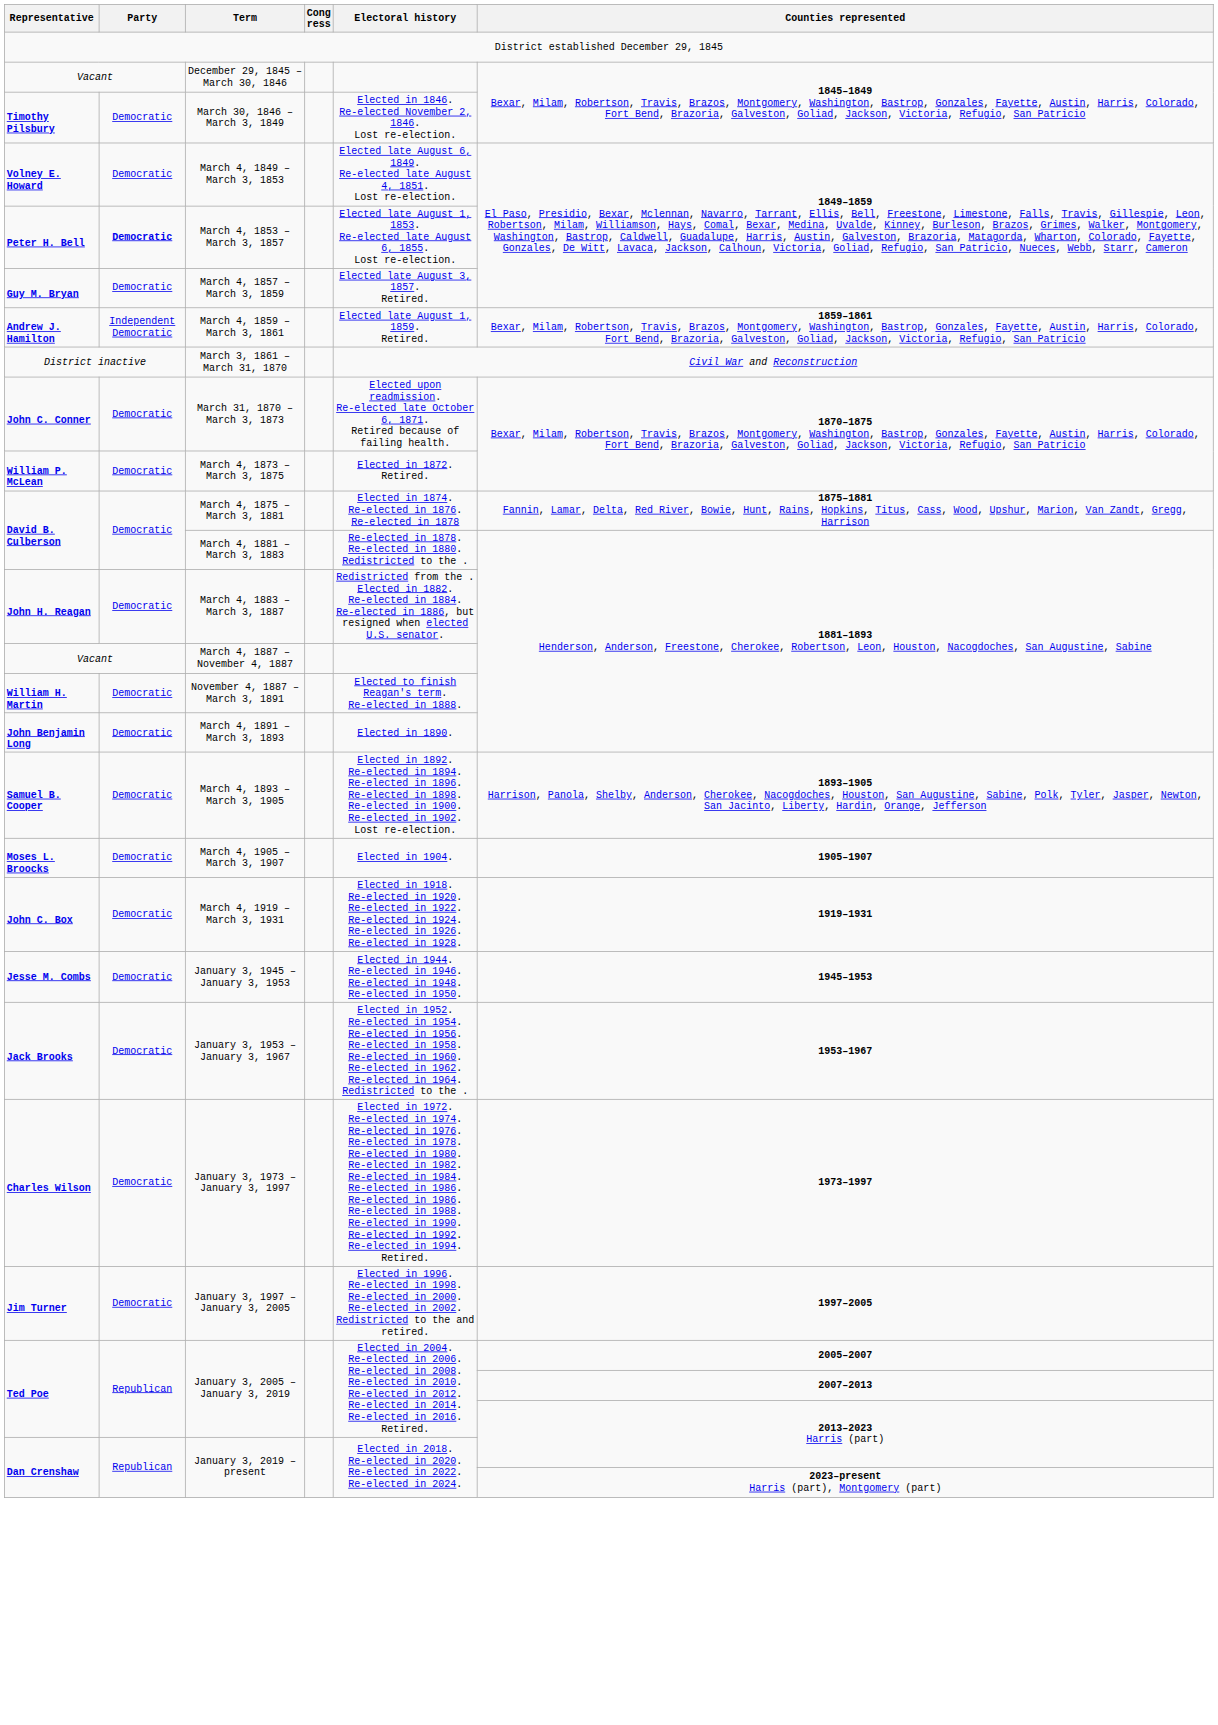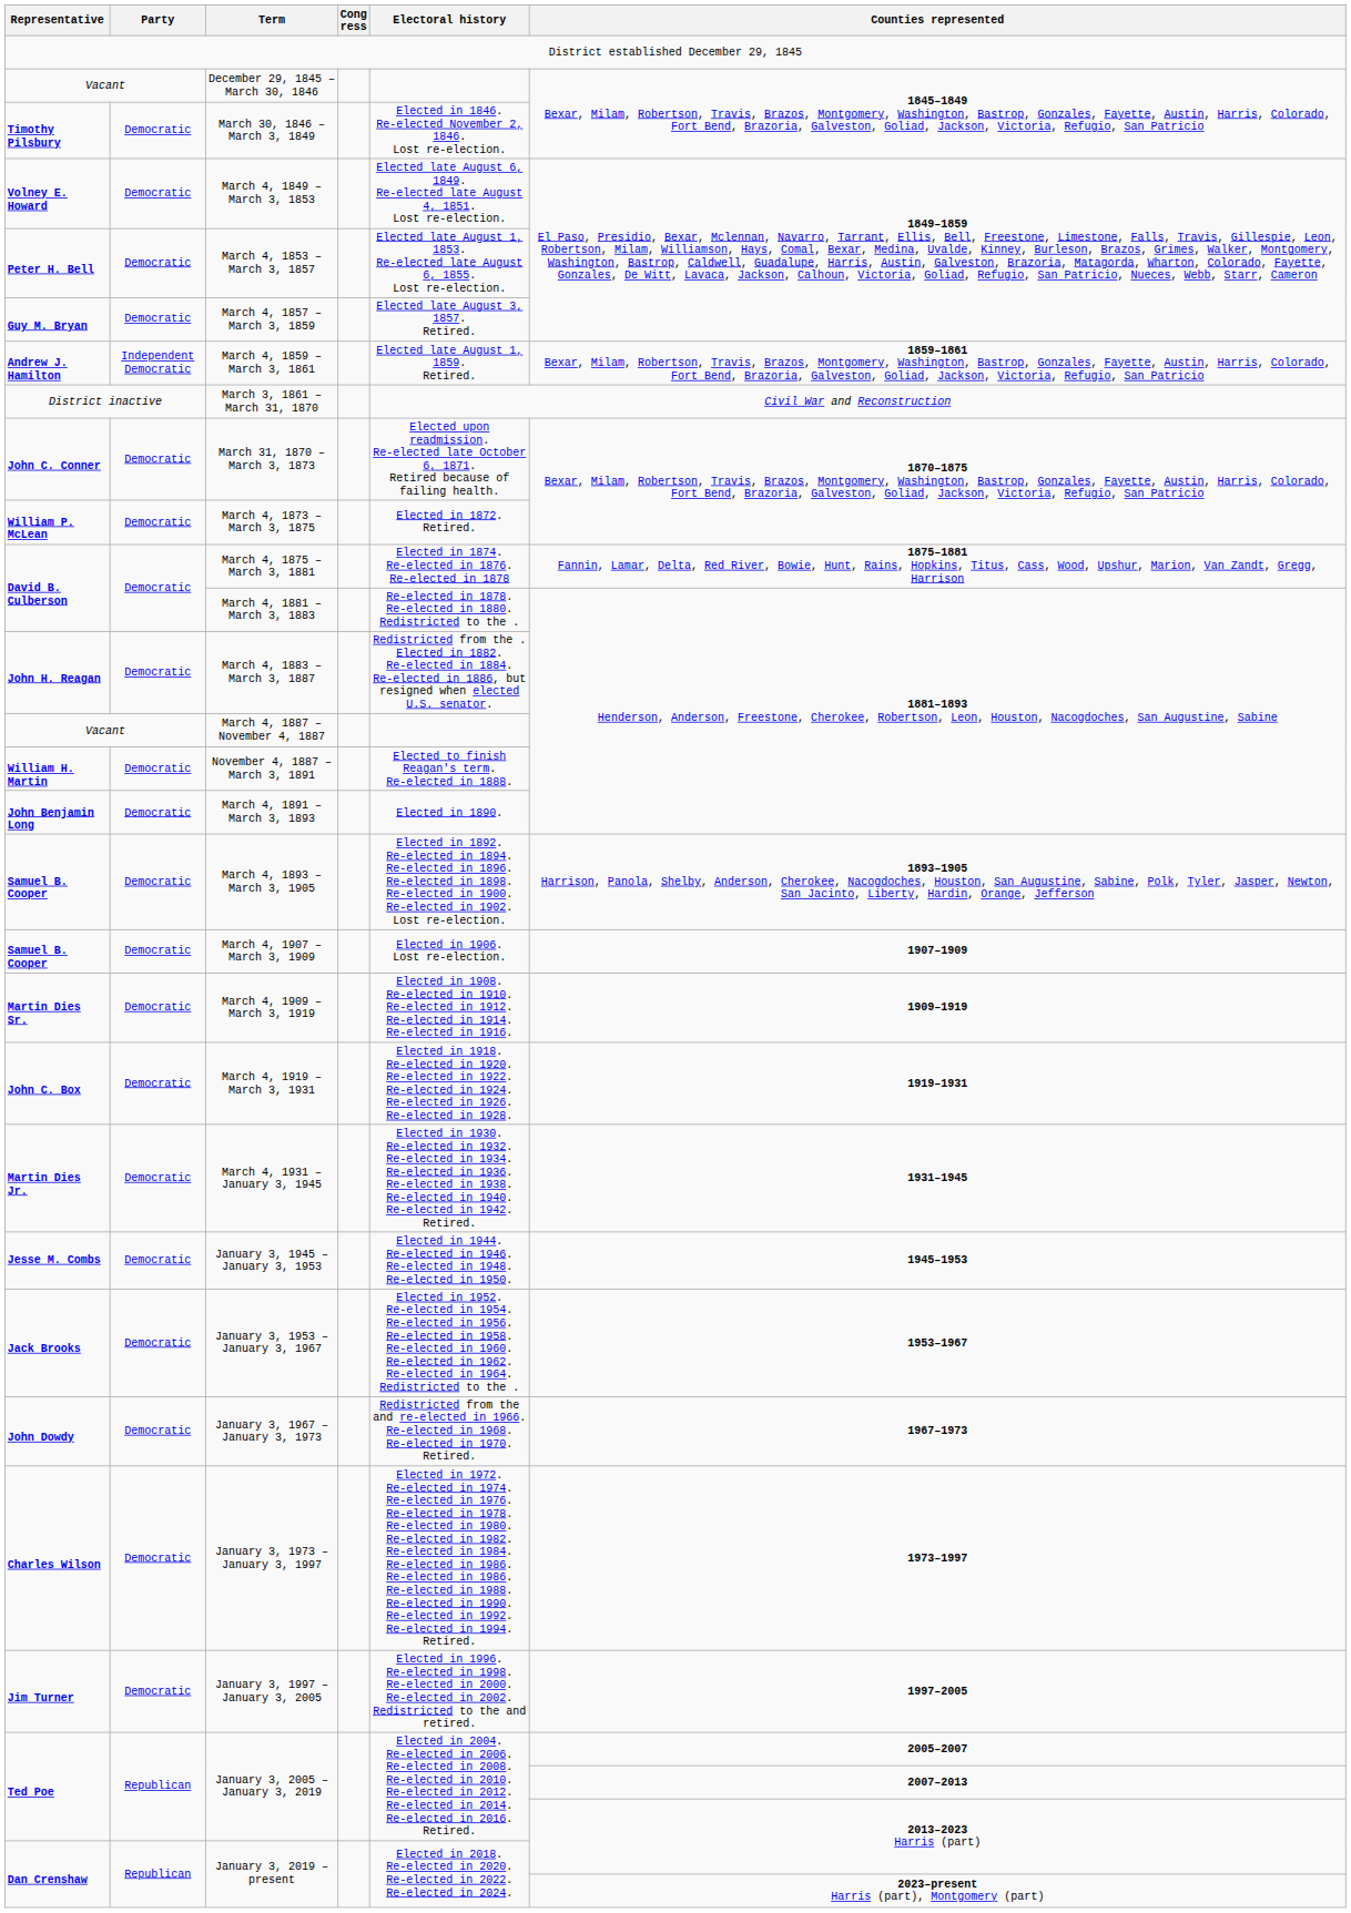 <table class=wikitable style="text-align:center">
 <tr>
 <th>Representative</th>
 <th>Party</th>
 <th>Term</th>
 <th>Cong<br>ress</th>
 <th>Electoral history</th>
 <th>Counties represented</th>
 </tr>
 <tr style="height:3em">
 <td colspan=6>District established December 29, 1845</td>
 </tr>
 <tr style="height:3em">
 <td colspan=2><em>Vacant</em></td>
 <td nowrap>December 29, 1845 –<br>March 30, 1846</td>
 <td></td>
 <td></td>
 <td rowspan="2"><strong>1845–1849</strong><br><a href='#'>Bexar</a>, <a href='#'>Milam</a>, <a href='#'>Robertson</a>, <a href='#'>Travis</a>, <a href='#'>Brazos</a>, <a href='#'>Montgomery</a>, <a href='#'>Washington</a>, <a href='#'>Bastrop</a>, <a href='#'>Gonzales</a>, <a href='#'>Fayette</a>, <a href='#'>Austin</a>, <a href='#'>Harris</a>, <a href='#'>Colorado</a>, <a href='#'>Fort Bend</a>, <a href='#'>Brazoria</a>, <a href='#'>Galveston</a>, <a href='#'>Goliad</a>, <a href='#'>Jackson</a>, <a href='#'>Victoria</a>, <a href='#'>Refugio</a>, <a href='#'>San Patricio</a></td>
 </tr>
 <tr style="height:3em">
 <td align=left><br><strong><a href='#'>Timothy Pilsbury</a></strong><br></td>
 <td><a href='#'>Democratic</a></td>
 <td nowrap>March 30, 1846 –<br>March 3, 1849</td>
 <td></td>
 <td><a href='#'>Elected in 1846</a>.<br><a href='#'>Re-elected November 2, 1846</a>.<br>Lost re-election.</td>
 </tr>
 <tr style="height:3em">
 <td align=left><br><strong><a href='#'>Volney E. Howard</a></strong><br></td>
 <td><a href='#'>Democratic</a></td>
 <td nowrap>March 4, 1849 –<br>March 3, 1853</td>
 <td></td>
 <td><a href='#'>Elected late August 6, 1849</a>.<br><a href='#'>Re-elected late August 4, 1851</a>.<br>Lost re-election.</td>
 <td rowspan=3><strong>1849–1859</strong><br><a href='#'>El Paso</a>, <a href='#'>Presidio</a>, <a href='#'>Bexar</a>, <a href='#'>Mclennan</a>, <a href='#'>Navarro</a>, <a href='#'>Tarrant</a>, <a href='#'>Ellis</a>, <a href='#'>Bell</a>, <a href='#'>Freestone</a>, <a href='#'>Limestone</a>, <a href='#'>Falls</a>, <a href='#'>Travis</a>, <a href='#'>Gillespie</a>, <a href='#'>Leon</a>, <a href='#'>Robertson</a>, <a href='#'>Milam</a>, <a href='#'>Williamson</a>, <a href='#'>Hays</a>, <a href='#'>Comal</a>, <a href='#'>Bexar</a>, <a href='#'>Medina</a>, <a href='#'>Uvalde</a>, <a href='#'>Kinney</a>, <a href='#'>Burleson</a>, <a href='#'>Brazos</a>, <a href='#'>Grimes</a>, <a href='#'>Walker</a>, <a href='#'>Montgomery</a>, <a href='#'>Washington</a>, <a href='#'>Bastrop</a>, <a href='#'>Caldwell</a>, <a href='#'>Guadalupe</a>, <a href='#'>Harris</a>, <a href='#'>Austin</a>, <a href='#'>Galveston</a>, <a href='#'>Brazoria</a>, <a href='#'>Matagorda</a>, <a href='#'>Wharton</a>, <a href='#'>Colorado</a>, <a href='#'>Fayette</a>, <a href='#'>Gonzales</a>, <a href='#'>De Witt</a>, <a href='#'>Lavaca</a>, <a href='#'>Jackson</a>, <a href='#'>Calhoun</a>, <a href='#'>Victoria</a>, <a href='#'>Goliad</a>, <a href='#'>Refugio</a>, <a href='#'>San Patricio</a>, <a href='#'>Nueces</a>, <a href='#'>Webb</a>, <a href='#'>Starr</a>, <a href='#'>Cameron</a></td>
 </tr>
 <tr style="height:3em">
 <td align=left><br><strong><a href='#'>Peter H. Bell</a></strong><br></td>
-<td><strong><a href='#'>Democratic</a></strong></td>
+<td><a href='#'>Democratic</a></td>
 <td nowrap>March 4, 1853 –<br>March 3, 1857</td>
 <td></td>
 <td><a href='#'>Elected late August 1, 1853</a>.<br><a href='#'>Re-elected late August 6, 1855</a>.<br>Lost re-election.</td>
 </tr>
 <tr style="height:3em">
 <td align=left><br><strong><a href='#'>Guy M. Bryan</a></strong><br></td>
 <td><a href='#'>Democratic</a></td>
 <td nowrap>March 4, 1857 –<br>March 3, 1859</td>
 <td></td>
 <td><a href='#'>Elected late August 3, 1857</a>.<br>Retired.</td>
 </tr>
 <tr style="height:3em">
 <td align=left><br><strong><a href='#'>Andrew J. Hamilton</a></strong><br></td>
 <td><a href='#'>Independent Democratic</a></td>
 <td nowrap>March 4, 1859 –<br>March 3, 1861</td>
 <td></td>
 <td><a href='#'>Elected late August 1, 1859</a>.<br>Retired.</td>
 <td><strong>1859–1861</strong><br><a href='#'>Bexar</a>, <a href='#'>Milam</a>, <a href='#'>Robertson</a>, <a href='#'>Travis</a>, <a href='#'>Brazos</a>, <a href='#'>Montgomery</a>, <a href='#'>Washington</a>, <a href='#'>Bastrop</a>, <a href='#'>Gonzales</a>, <a href='#'>Fayette</a>, <a href='#'>Austin</a>, <a href='#'>Harris</a>, <a href='#'>Colorado</a>, <a href='#'>Fort Bend</a>, <a href='#'>Brazoria</a>, <a href='#'>Galveston</a>, <a href='#'>Goliad</a>, <a href='#'>Jackson</a>, <a href='#'>Victoria</a>, <a href='#'>Refugio</a>, <a href='#'>San Patricio</a></td>
 </tr>
 <tr style="height:3em">
 <td colspan=2><em>District inactive</em></td>
 <td nowrap>March 3, 1861 –<br>March 31, 1870</td>
 <td></td>
 <td colspan=2><em><a href='#'>Civil War</a> and <a href='#'>Reconstruction</a></em></td>
 </tr>
 <tr style="height:3em">
 <td align=left><br><strong><a href='#'>John C. Conner</a></strong><br></td>
 <td><a href='#'>Democratic</a></td>
 <td nowrap>March 31, 1870 –<br>March 3, 1873</td>
 <td></td>
 <td><a href='#'>Elected upon readmission</a>.<br><a href='#'>Re-elected late October 6, 1871</a>.<br>Retired because of failing health.</td>
 <td rowspan=2><strong>1870–1875</strong><br><a href='#'>Bexar</a>, <a href='#'>Milam</a>, <a href='#'>Robertson</a>, <a href='#'>Travis</a>, <a href='#'>Brazos</a>, <a href='#'>Montgomery</a>, <a href='#'>Washington</a>, <a href='#'>Bastrop</a>, <a href='#'>Gonzales</a>, <a href='#'>Fayette</a>, <a href='#'>Austin</a>, <a href='#'>Harris</a>, <a href='#'>Colorado</a>, <a href='#'>Fort Bend</a>, <a href='#'>Brazoria</a>, <a href='#'>Galveston</a>, <a href='#'>Goliad</a>, <a href='#'>Jackson</a>, <a href='#'>Victoria</a>, <a href='#'>Refugio</a>, <a href='#'>San Patricio</a></td>
 </tr>
 <tr style="height:3em">
 <td align=left><br><strong><a href='#'>William P. McLean</a></strong><br></td>
 <td><a href='#'>Democratic</a></td>
 <td nowrap>March 4, 1873 –<br>March 3, 1875</td>
 <td></td>
 <td><a href='#'>Elected in 1872</a>.<br>Retired.</td>
 </tr>
 <tr style="height:3em">
 <td align=left rowspan="2"><br><strong><a href='#'>David B. Culberson</a></strong><br></td>
 <td rowspan=2 ><a href='#'>Democratic</a></td>
 <td nowrap>March 4, 1875 –<br>March 3, 1881</td>
 <td></td>
 <td><a href='#'>Elected in 1874</a>.<br><a href='#'>Re-elected in 1876</a>.<br><a href='#'>Re-elected in 1878</a></td>
 <td><strong>1875–1881</strong><br><a href='#'>Fannin</a>, <a href='#'>Lamar</a>, <a href='#'>Delta</a>, <a href='#'>Red River</a>, <a href='#'>Bowie</a>, <a href='#'>Hunt</a>, <a href='#'>Rains</a>, <a href='#'>Hopkins</a>, <a href='#'>Titus</a>, <a href='#'>Cass</a>, <a href='#'>Wood</a>, <a href='#'>Upshur</a>, <a href='#'>Marion</a>, <a href='#'>Van Zandt</a>, <a href='#'>Gregg</a>, <a href='#'>Harrison</a></td>
 </tr>
 <tr style="height:3em">
 <td nowrap>March 4, 1881 –<br>March 3, 1883</td>
 <td></td>
 <td><a href='#'>Re-elected in 1878</a>.<br><a href='#'>Re-elected in 1880</a>.<br><a href='#'>Redistricted</a> to the .</td>
 <td rowspan=5><strong>1881–1893</strong><br><a href='#'>Henderson</a>, <a href='#'>Anderson</a>, <a href='#'>Freestone</a>, <a href='#'>Cherokee</a>, <a href='#'>Robertson</a>, <a href='#'>Leon</a>, <a href='#'>Houston</a>, <a href='#'>Nacogdoches</a>, <a href='#'>San Augustine</a>, <a href='#'>Sabine</a></td>
 </tr>
 <tr style="height:3em">
 <td align=left><br><strong> <a href='#'>John H. Reagan</a></strong><br></td>
 <td><a href='#'>Democratic</a></td>
 <td nowrap>March 4, 1883 –<br>March 3, 1887</td>
 <td></td>
 <td><a href='#'>Redistricted</a> from the .<br><a href='#'>Elected in 1882</a>.<br><a href='#'>Re-elected in 1884</a>.<br><a href='#'>Re-elected in 1886</a>, but resigned when <a href='#'>elected U.S. senator</a>.</td>
 </tr>
 <tr style="height:3em">
 <td colspan=2><em>Vacant</em></td>
 <td nowrap>March 4, 1887 –<br>November 4, 1887</td>
 <td></td>
 </tr>
 <tr style="height:3em">
 <td align=left><br><strong><a href='#'>William H. Martin</a></strong><br></td>
 <td><a href='#'>Democratic</a></td>
 <td nowrap>November 4, 1887 –<br>March 3, 1891</td>
 <td></td>
 <td><a href='#'>Elected to finish Reagan's term</a>.<br><a href='#'>Re-elected in 1888</a>.<br></td>
 </tr>
 <tr style="height:3em">
 <td align=left><br><strong><a href='#'>John Benjamin Long</a></strong><br></td>
 <td><a href='#'>Democratic</a></td>
 <td nowrap>March 4, 1891 –<br>March 3, 1893</td>
 <td></td>
 <td><a href='#'>Elected in 1890</a>.<br></td>
 </tr>
 <tr style="height:3em">
 <td align=left><br><strong><a href='#'>Samuel B. Cooper</a></strong><br></td>
 <td><a href='#'>Democratic</a></td>
 <td nowrap>March 4, 1893 –<br>March 3, 1905</td>
 <td></td>
 <td><a href='#'>Elected in 1892</a>.<br><a href='#'>Re-elected in 1894</a>.<br><a href='#'>Re-elected in 1896</a>.<br><a href='#'>Re-elected in 1898</a>.<br><a href='#'>Re-elected in 1900</a>.<br><a href='#'>Re-elected in 1902</a>.<br>Lost re-election.</td>
 <td><strong>1893–1905</strong><br><a href='#'>Harrison</a>, <a href='#'>Panola</a>, <a href='#'>Shelby</a>, <a href='#'>Anderson</a>, <a href='#'>Cherokee</a>, <a href='#'>Nacogdoches</a>, <a href='#'>Houston</a>, <a href='#'>San Augustine</a>, <a href='#'>Sabine</a>, <a href='#'>Polk</a>, <a href='#'>Tyler</a>, <a href='#'>Jasper</a>, <a href='#'>Newton</a>, <a href='#'>San Jacinto</a>, <a href='#'>Liberty</a>, <a href='#'>Hardin</a>, <a href='#'>Orange</a>, <a href='#'>Jefferson</a></td>
 </tr>
 <tr style="height:3em">
-<td align=left><br><strong><a href='#'>Moses L. Broocks</a></strong><br></td>
+<td align=left><br><strong><a href='#'>Samuel B. Cooper</a></strong><br></td>
 <td><a href='#'>Democratic</a></td>
-<td nowrap>March 4, 1905 –<br>March 3, 1907</td>
+<td nowrap>March 4, 1907 –<br>March 3, 1909</td>
 <td></td>
-<td><a href='#'>Elected in 1904</a>.<br></td>
-<td><strong>1905–1907</strong><br></td>
+<td><a href='#'>Elected in 1906</a>.<br>Lost re-election.</td>
+<td><strong>1907–1909</strong><br></td>
+</tr>
+<tr style="height:3em">
+<td align=left><br><strong><a href='#'>Martin Dies Sr.</a></strong><br></td>
+<td><a href='#'>Democratic</a></td>
+<td nowrap>March 4, 1909 –<br>March 3, 1919</td>
+<td></td>
+<td><a href='#'>Elected in 1908</a>.<br><a href='#'>Re-elected in 1910</a>.<br><a href='#'>Re-elected in 1912</a>.<br><a href='#'>Re-elected in 1914</a>.<br><a href='#'>Re-elected in 1916</a>.<br></td>
+<td><strong>1909–1919</strong><br></td>
 </tr>
 <tr style="height:3em">
 <td align=left><br><strong><a href='#'>John C. Box</a></strong><br></td>
 <td><a href='#'>Democratic</a></td>
 <td nowrap>March 4, 1919 –<br>March 3, 1931</td>
 <td></td>
 <td><a href='#'>Elected in 1918</a>.<br><a href='#'>Re-elected in 1920</a>.<br><a href='#'>Re-elected in 1922</a>.<br><a href='#'>Re-elected in 1924</a>.<br><a href='#'>Re-elected in 1926</a>.<br><a href='#'>Re-elected in 1928</a>.<br></td>
 <td><strong>1919–1931</strong><br></td>
+</tr>
+<tr style="height:3em">
+<td align=left><br><strong><a href='#'>Martin Dies Jr.</a></strong><br></td>
+<td><a href='#'>Democratic</a></td>
+<td nowrap>March 4, 1931 –<br>January 3, 1945</td>
+<td></td>
+<td><a href='#'>Elected in 1930</a>.<br><a href='#'>Re-elected in 1932</a>.<br><a href='#'>Re-elected in 1934</a>.<br><a href='#'>Re-elected in 1936</a>.<br><a href='#'>Re-elected in 1938</a>.<br><a href='#'>Re-elected in 1940</a>.<br><a href='#'>Re-elected in 1942</a>.<br>Retired.</td>
+<td><strong>1931–1945</strong><br></td>
 </tr>
 <tr style="height:3em">
 <td align=left><strong><a href='#'>Jesse M. Combs</a></strong><br></td>
 <td><a href='#'>Democratic</a></td>
 <td nowrap>January 3, 1945 –<br>January 3, 1953</td>
 <td></td>
 <td><a href='#'>Elected in 1944</a>.<br><a href='#'>Re-elected in 1946</a>.<br><a href='#'>Re-elected in 1948</a>.<br><a href='#'>Re-elected in 1950</a>.<br></td>
 <td><strong>1945–1953</strong><br></td>
 </tr>
 <tr style="height:3em">
 <td align=left><br><strong><a href='#'>Jack Brooks</a></strong><br></td>
 <td><a href='#'>Democratic</a></td>
 <td nowrap>January 3, 1953 –<br>January 3, 1967</td>
 <td></td>
 <td><a href='#'>Elected in 1952</a>.<br><a href='#'>Re-elected in 1954</a>.<br><a href='#'>Re-elected in 1956</a>.<br><a href='#'>Re-elected in 1958</a>.<br><a href='#'>Re-elected in 1960</a>.<br><a href='#'>Re-elected in 1962</a>.<br><a href='#'>Re-elected in 1964</a>.<br><a href='#'>Redistricted</a> to the .</td>
 <td><strong>1953–1967</strong><br></td>
+</tr>
+<tr style="height:3em">
+<td align=left><br><strong><a href='#'>John Dowdy</a></strong><br></td>
+<td><a href='#'>Democratic</a></td>
+<td nowrap>January 3, 1967 –<br>January 3, 1973</td>
+<td></td>
+<td><a href='#'>Redistricted</a> from the  and <a href='#'>re-elected in 1966</a>.<br><a href='#'>Re-elected in 1968</a>.<br><a href='#'>Re-elected in 1970</a>.<br>Retired.</td>
+<td><strong>1967–1973</strong><br></td>
 </tr>
 <tr style="height:3em">
 <td align=left><br><strong><a href='#'>Charles Wilson</a></strong><br></td>
 <td><a href='#'>Democratic</a></td>
 <td nowrap>January 3, 1973 –<br>January 3, 1997</td>
 <td></td>
 <td><a href='#'>Elected in 1972</a>.<br><a href='#'>Re-elected in 1974</a>.<br><a href='#'>Re-elected in 1976</a>.<br><a href='#'>Re-elected in 1978</a>.<br><a href='#'>Re-elected in 1980</a>.<br><a href='#'>Re-elected in 1982</a>.<br><a href='#'>Re-elected in 1984</a>.<br><a href='#'>Re-elected in 1986</a>.<br><a href='#'>Re-elected in 1986</a>.<br><a href='#'>Re-elected in 1988</a>.<br><a href='#'>Re-elected in 1990</a>.<br><a href='#'>Re-elected in 1992</a>.<br><a href='#'>Re-elected in 1994</a>.<br>Retired.</td>
 <td><strong>1973–1997</strong><br></td>
 </tr>
 <tr style="height:3em">
 <td align=left><br><strong><a href='#'>Jim Turner</a></strong><br></td>
 <td><a href='#'>Democratic</a></td>
 <td nowrap>January 3, 1997 –<br>January 3, 2005</td>
 <td></td>
 <td><a href='#'>Elected in 1996</a>.<br><a href='#'>Re-elected in 1998</a>.<br><a href='#'>Re-elected in 2000</a>.<br><a href='#'>Re-elected in 2002</a>.<br><a href='#'>Redistricted</a> to the  and retired.</td>
 <td><strong>1997–2005</strong><br></td>
 </tr>
 <tr style="height:3em">
 <td rowspan=3 align=left><br><strong><a href='#'>Ted Poe</a></strong><br></td>
 <td rowspan=3 ><a href='#'>Republican</a></td>
 <td rowspan=3 nowrap>January 3, 2005 –<br>January 3, 2019</td>
 <td rowspan=3></td>
 <td rowspan=3><a href='#'>Elected in 2004</a>.<br><a href='#'>Re-elected in 2006</a>.<br><a href='#'>Re-elected in 2008</a>.<br><a href='#'>Re-elected in 2010</a>.<br><a href='#'>Re-elected in 2012</a>.<br><a href='#'>Re-elected in 2014</a>.<br><a href='#'>Re-elected in 2016</a>.<br>Retired.</td>
 <td><strong>2005–2007</strong><br></td>
 </tr>
 <tr style="height:3em">
 <td><strong>2007–2013</strong><br></td>
 </tr>
 <tr style="height:3em">
 <td rowspan=2><strong>2013–2023</strong><br><a href='#'>Harris</a> (part)</td>
 </tr>
 <tr style="height:3em">
 <td align=left rowspan=2><br><strong><a href='#'>Dan Crenshaw</a></strong><br></td>
 <td rowspan=2 ><a href='#'>Republican</a></td>
 <td rowspan=2 nowrap>January 3, 2019 –<br>present</td>
 <td rowspan=2></td>
 <td rowspan=2><a href='#'>Elected in 2018</a>.<br><a href='#'>Re-elected in 2020</a>.<br><a href='#'>Re-elected in 2022</a>.<br><a href='#'>Re-elected in 2024</a>.</td>
 </tr>
 <tr style="height:3em">
 <td><strong>2023–present</strong><br><a href='#'>Harris</a> (part), <a href='#'>Montgomery</a> (part)</td>
 </tr>
 </table>
